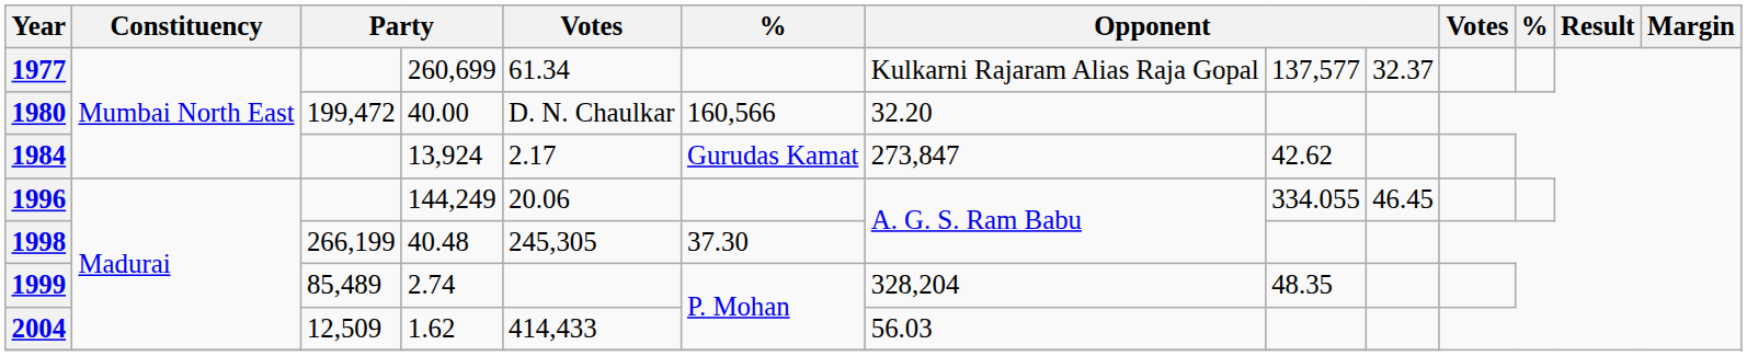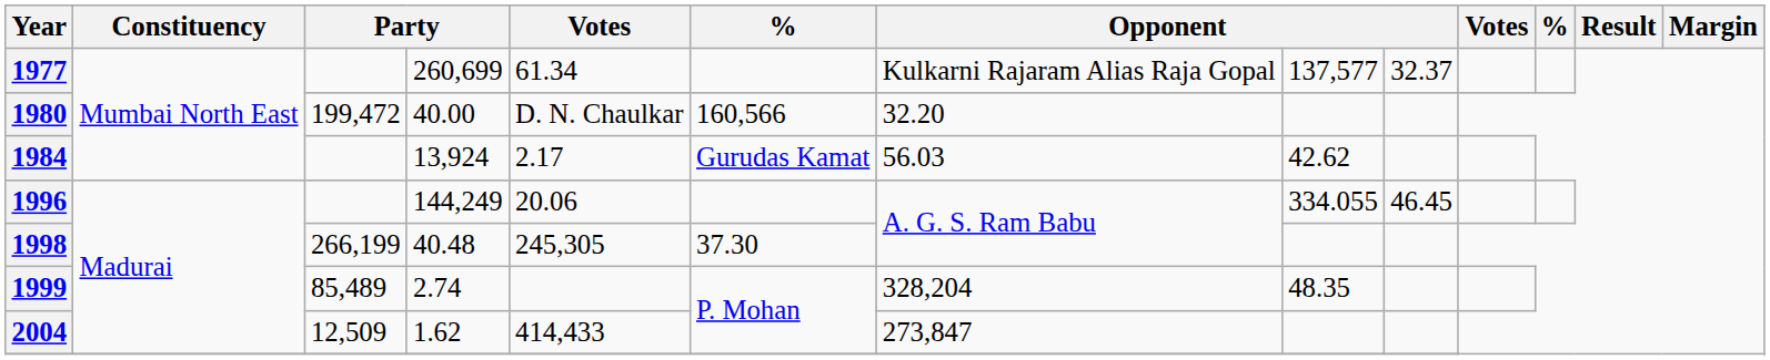 <table class="sortable wikitable">
 <tr>
 <th>Year</th>
 <th>Constituency</th>
 <th colspan="2">Party</th>
 <th>Votes</th>
 <th>%</th>
 <th colspan="3">Opponent</th>
 <th>Votes</th>
 <th>%</th>
 <th>Result</th>
 <th>Margin</th>
 </tr>
 <tr>
 <th><a href='#'>1977</a></th>
 <td rowspan=3><a href='#'>Mumbai North East</a></td>
 <td></td>
 <td>260,699</td>
 <td>61.34</td>
 <td></td>
 <td>Kulkarni Rajaram Alias Raja Gopal</td>
 <td>137,577</td>
 <td>32.37</td>
 <td></td>
 <td></td>
 </tr>
 <tr>
 <th><a href='#'>1980</a></th>
 <td>199,472</td>
 <td>40.00</td>
 <td>D. N. Chaulkar</td>
 <td>160,566</td>
 <td>32.20</td>
 <td></td>
 <td></td>
 </tr>
 <tr>
 <th><a href='#'>1984</a></th>
 <td></td>
 <td>13,924</td>
 <td>2.17</td>
 <td><a href='#'>Gurudas Kamat</a></td>
-<td>273,847</td>
+<td>56.03</td>
 <td>42.62</td>
 <td></td>
 <td></td>
 </tr>
 <tr>
 <th><a href='#'>1996</a></th>
 <td rowspan=4><a href='#'>Madurai</a></td>
 <td></td>
 <td>144,249</td>
 <td>20.06</td>
 <td></td>
 <td rowspan=2><a href='#'>A. G. S. Ram Babu</a></td>
 <td>334.055</td>
 <td>46.45</td>
 <td></td>
 <td></td>
 </tr>
 <tr>
 <th><a href='#'>1998</a></th>
 <td>266,199</td>
 <td>40.48</td>
 <td>245,305</td>
 <td>37.30</td>
 <td></td>
 <td></td>
 </tr>
 <tr>
 <th><a href='#'>1999</a></th>
 <td>85,489</td>
 <td>2.74</td>
 <td></td>
 <td rowspan=2><a href='#'>P. Mohan</a></td>
 <td>328,204</td>
 <td>48.35</td>
 <td></td>
 <td></td>
 </tr>
 <tr>
 <th><a href='#'>2004</a></th>
 <td>12,509</td>
 <td>1.62</td>
 <td>414,433</td>
-<td>56.03</td>
+<td>273,847</td>
 <td></td>
 <td></td>
 </tr>
 <tr>
 </tr>
 </table>
